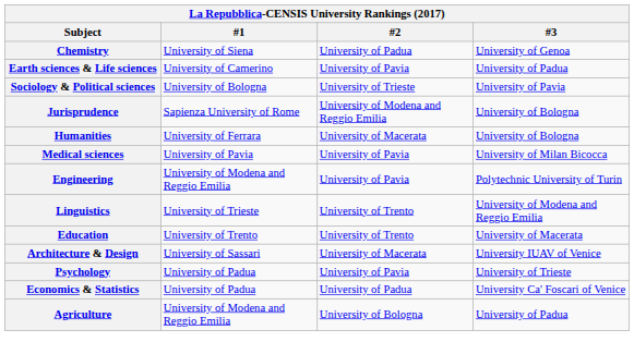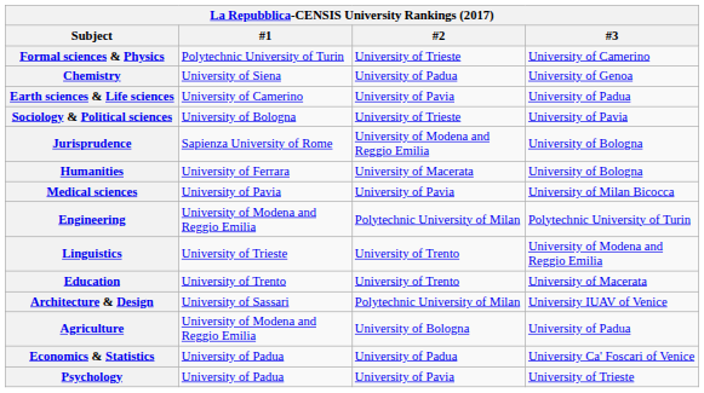 <table class="wikitable">
 <tr>
 <th colspan="4" style="width: 75%;"><a href='#'>La Repubblica</a>-CENSIS University Rankings (2017)</th>
 </tr>
 <tr>
 <th>Subject</th>
 <th style="width: 25%;">#1</th>
 <th style="width: 25%;">#2</th>
 <th style="width: 25%;">#3</th>
+</tr>
+<tr>
+<th><a href='#'>Formal sciences</a> & <a href='#'>Physics</a></th>
+<td><a href='#'>Polytechnic University of Turin</a></td>
+<td><a href='#'>University of Trieste</a></td>
+<td><a href='#'>University of Camerino</a></td>
 </tr>
 <tr>
 <th><a href='#'>Chemistry</a></th>
 <td><a href='#'>University of Siena</a></td>
 <td><a href='#'>University of Padua</a></td>
 <td><a href='#'>University of Genoa</a></td>
 </tr>
 <tr>
 <th><a href='#'>Earth sciences</a> & <a href='#'>Life sciences</a></th>
 <td><a href='#'>University of Camerino</a></td>
 <td><a href='#'>University of Pavia</a></td>
 <td><a href='#'>University of Padua</a></td>
 </tr>
 <tr>
 <th><a href='#'>Sociology</a> & <a href='#'>Political sciences</a></th>
 <td><a href='#'>University of Bologna</a></td>
 <td><a href='#'>University of Trieste</a></td>
 <td><a href='#'>University of Pavia</a></td>
 </tr>
 <tr>
 <th><a href='#'>Jurisprudence</a></th>
 <td><a href='#'>Sapienza University of Rome</a></td>
 <td><a href='#'>University of Modena and Reggio Emilia</a></td>
 <td><a href='#'>University of Bologna</a></td>
 </tr>
 <tr>
 <th><a href='#'>Humanities</a></th>
 <td><a href='#'>University of Ferrara</a></td>
 <td><a href='#'>University of Macerata</a></td>
 <td><a href='#'>University of Bologna</a></td>
 </tr>
 <tr>
 <th><a href='#'>Medical sciences</a></th>
 <td><a href='#'>University of Pavia</a></td>
 <td><a href='#'>University of Pavia</a></td>
 <td><a href='#'>University of Milan Bicocca</a></td>
 </tr>
 <tr>
 <th><a href='#'>Engineering</a></th>
 <td><a href='#'>University of Modena and Reggio Emilia</a></td>
-<td><a href='#'>University of Pavia</a></td>
+<td><a href='#'>Polytechnic University of Milan</a></td>
 <td><a href='#'>Polytechnic University of Turin</a></td>
 </tr>
 <tr>
 <th><a href='#'>Linguistics</a></th>
 <td><a href='#'>University of Trieste</a></td>
 <td><a href='#'>University of Trento</a></td>
 <td><a href='#'>University of Modena and Reggio Emilia</a></td>
 </tr>
 <tr>
 <th><a href='#'>Education</a></th>
 <td><a href='#'>University of Trento</a></td>
 <td><a href='#'>University of Trento</a></td>
 <td><a href='#'>University of Macerata</a></td>
 </tr>
 <tr>
 <th><a href='#'>Architecture</a> & <a href='#'>Design</a></th>
 <td><a href='#'>University of Sassari</a></td>
-<td><a href='#'>University of Macerata</a></td>
+<td><a href='#'>Polytechnic University of Milan</a></td>
 <td><a href='#'>University IUAV of Venice</a></td>
 </tr>
 <tr>
-<th><a href='#'>Psychology</a></th>
+<th><a href='#'>Agriculture</a></th>
+<td><a href='#'>University of Modena and Reggio Emilia</a></td>
+<td><a href='#'>University of Bologna</a></td>
 <td><a href='#'>University of Padua</a></td>
-<td><a href='#'>University of Pavia</a></td>
-<td><a href='#'>University of Trieste</a></td>
 </tr>
 <tr>
 <th><a href='#'>Economics</a> & <a href='#'>Statistics</a></th>
 <td><a href='#'>University of Padua</a></td>
 <td><a href='#'>University of Padua</a></td>
 <td><a href='#'>University Ca' Foscari of Venice</a></td>
 </tr>
 <tr>
-<th><a href='#'>Agriculture</a></th>
-<td><a href='#'>University of Modena and Reggio Emilia</a></td>
-<td><a href='#'>University of Bologna</a></td>
+<th><a href='#'>Psychology</a></th>
 <td><a href='#'>University of Padua</a></td>
+<td><a href='#'>University of Pavia</a></td>
+<td><a href='#'>University of Trieste</a></td>
 </tr>
 </table>
